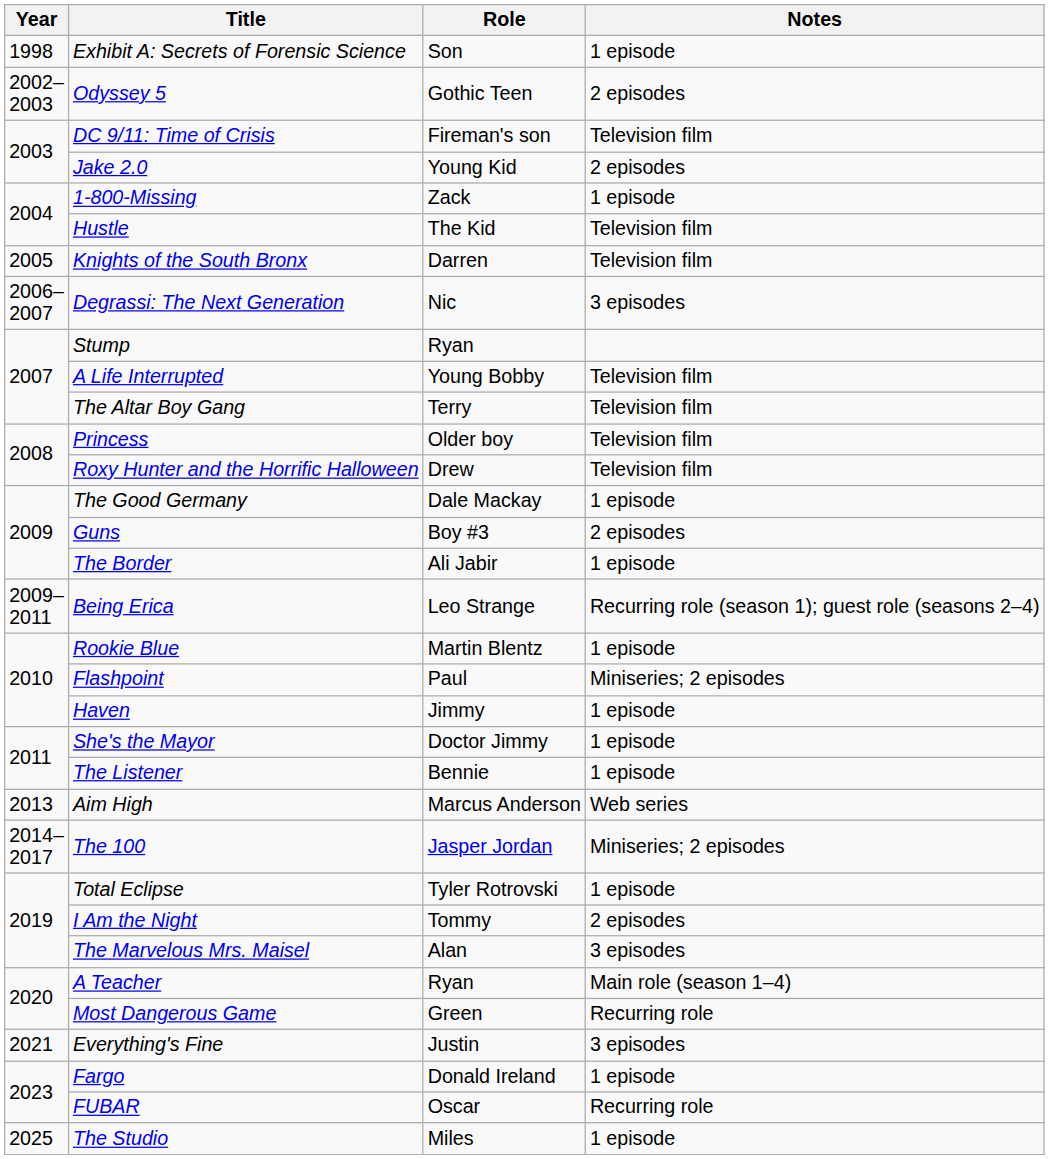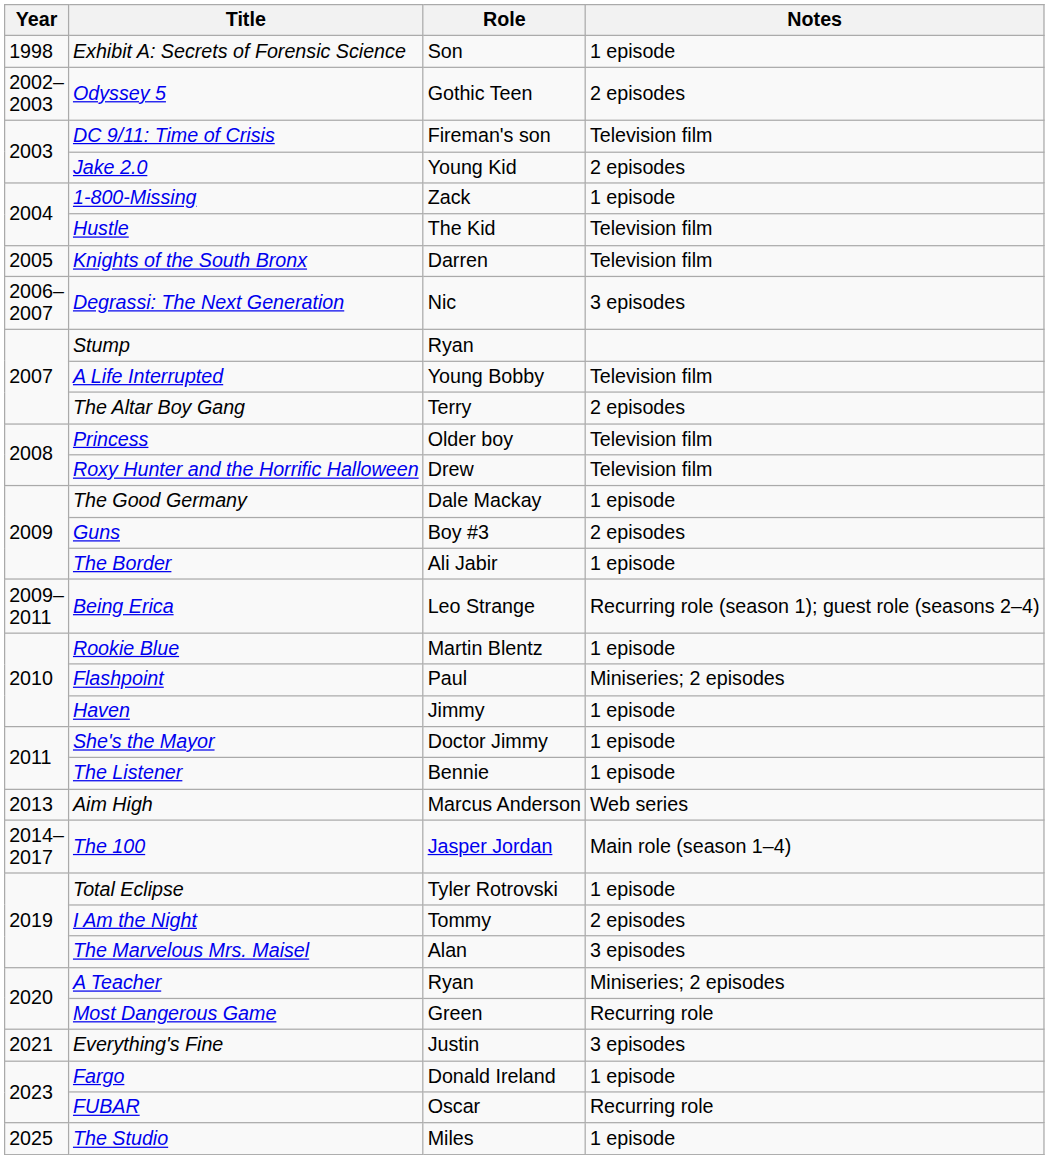 <table class="wikitable sortable">
 <tr>
 <th scope="col">Year</th>
 <th scope="col">Title</th>
 <th scope="col">Role</th>
 <th scope="col" class="unsortable">Notes</th>
 </tr>
 <tr>
 <td>1998</td>
 <td><em>Exhibit A: Secrets of Forensic Science</em></td>
 <td>Son</td>
 <td>1 episode</td>
 </tr>
 <tr>
 <td>2002–<br>2003</td>
 <td><em><a href='#'>Odyssey 5</a></em></td>
 <td>Gothic Teen</td>
 <td>2 episodes</td>
 </tr>
 <tr>
 <td rowspan="2">2003</td>
 <td><em><a href='#'>DC 9/11: Time of Crisis</a></em></td>
 <td>Fireman's son</td>
 <td>Television film</td>
 </tr>
 <tr>
 <td><em><a href='#'>Jake 2.0</a></em></td>
 <td>Young Kid</td>
 <td>2 episodes</td>
 </tr>
 <tr>
 <td rowspan="2">2004</td>
 <td><em><a href='#'>1-800-Missing</a></em></td>
 <td>Zack</td>
 <td>1 episode</td>
 </tr>
 <tr>
 <td><em><a href='#'>Hustle</a></em></td>
 <td>The Kid</td>
 <td>Television film</td>
 </tr>
 <tr>
 <td>2005</td>
 <td><em><a href='#'>Knights of the South Bronx</a></em></td>
 <td>Darren</td>
 <td>Television film</td>
 </tr>
 <tr>
 <td>2006–<br>2007</td>
 <td><em><a href='#'>Degrassi: The Next Generation</a></em></td>
 <td>Nic</td>
 <td>3 episodes</td>
 </tr>
 <tr>
 <td rowspan="3">2007</td>
 <td><em>Stump</em></td>
 <td>Ryan</td>
 <td></td>
 </tr>
 <tr>
 <td data-sort-value="Life Interrupted, A"><em><a href='#'>A Life Interrupted</a></em></td>
 <td>Young Bobby</td>
 <td>Television film</td>
 </tr>
 <tr>
 <td data-sort-value="Altar Boy Gang, The"><em>The Altar Boy Gang</em></td>
 <td>Terry</td>
-<td>Television film</td>
+<td>2 episodes</td>
 </tr>
 <tr>
 <td rowspan="2">2008</td>
 <td><em><a href='#'>Princess</a></em></td>
 <td>Older boy</td>
 <td>Television film</td>
 </tr>
 <tr>
 <td><em><a href='#'>Roxy Hunter and the Horrific Halloween</a></em></td>
 <td>Drew</td>
 <td>Television film</td>
 </tr>
 <tr>
 <td rowspan="3">2009</td>
 <td data-sort-value="Good Germany, The"><em>The Good Germany</em></td>
 <td>Dale Mackay</td>
 <td>1 episode</td>
 </tr>
 <tr>
 <td><em><a href='#'>Guns</a></em></td>
 <td>Boy #3</td>
 <td>2 episodes</td>
 </tr>
 <tr>
 <td data-sort-value="Border, The"><em><a href='#'>The Border</a></em></td>
 <td>Ali Jabir</td>
 <td>1 episode</td>
 </tr>
 <tr>
 <td>2009–<br>2011</td>
 <td><em><a href='#'>Being Erica</a></em></td>
 <td>Leo Strange</td>
 <td>Recurring role (season 1); guest role (seasons 2–4)</td>
 </tr>
 <tr>
 <td rowspan="3">2010</td>
 <td><em><a href='#'>Rookie Blue</a></em></td>
 <td>Martin Blentz</td>
 <td>1 episode</td>
 </tr>
 <tr>
 <td><em><a href='#'>Flashpoint</a></em></td>
 <td>Paul</td>
 <td>Miniseries; 2 episodes</td>
 </tr>
 <tr>
 <td><em><a href='#'>Haven</a></em></td>
 <td>Jimmy</td>
 <td>1 episode</td>
 </tr>
 <tr>
 <td rowspan="2">2011</td>
 <td><em><a href='#'>She's the Mayor</a></em></td>
 <td>Doctor Jimmy</td>
 <td>1 episode</td>
 </tr>
 <tr>
 <td data-sort-value="Listener, The"><em><a href='#'>The Listener</a></em></td>
 <td>Bennie</td>
 <td>1 episode</td>
 </tr>
 <tr>
 <td>2013</td>
 <td><em>Aim High</em></td>
 <td>Marcus Anderson</td>
 <td>Web series</td>
 </tr>
 <tr>
 <td>2014–<br>2017</td>
 <td data-sort-value="100, The"><em><a href='#'>The 100</a></em></td>
 <td><a href='#'>Jasper Jordan</a></td>
-<td>Miniseries; 2 episodes</td>
+<td>Main role (season 1–4)</td>
 </tr>
 <tr>
 <td rowspan="3">2019</td>
 <td><em>Total Eclipse</em></td>
 <td>Tyler Rotrovski</td>
 <td>1 episode</td>
 </tr>
 <tr>
 <td><em><a href='#'>I Am the Night</a></em></td>
 <td>Tommy</td>
 <td>2 episodes</td>
 </tr>
 <tr>
 <td data-sort-value="Marvelous Mrs. Maisel, The"><em><a href='#'>The Marvelous Mrs. Maisel</a></em></td>
 <td>Alan</td>
 <td>3 episodes</td>
 </tr>
 <tr>
 <td rowspan="2">2020</td>
 <td data-sort-value="Teacher, A"><em><a href='#'>A Teacher</a></em></td>
 <td>Ryan</td>
-<td>Main role (season 1–4)</td>
+<td>Miniseries; 2 episodes</td>
 </tr>
 <tr>
 <td><em><a href='#'>Most Dangerous Game</a></em></td>
 <td>Green</td>
 <td>Recurring role</td>
 </tr>
 <tr>
 <td>2021</td>
 <td><em>Everything's Fine</em></td>
 <td>Justin</td>
 <td>3 episodes</td>
 </tr>
 <tr>
 <td rowspan="2">2023</td>
 <td><em><a href='#'>Fargo</a></em></td>
 <td>Donald Ireland</td>
 <td>1 episode</td>
 </tr>
 <tr>
 <td><em><a href='#'>FUBAR</a></em></td>
 <td>Oscar</td>
 <td>Recurring role</td>
 </tr>
 <tr>
 <td>2025</td>
 <td data-sort-value="Studio, The"><em><a href='#'>The Studio</a></em></td>
 <td>Miles</td>
 <td>1 episode</td>
 </tr>
 </table>
